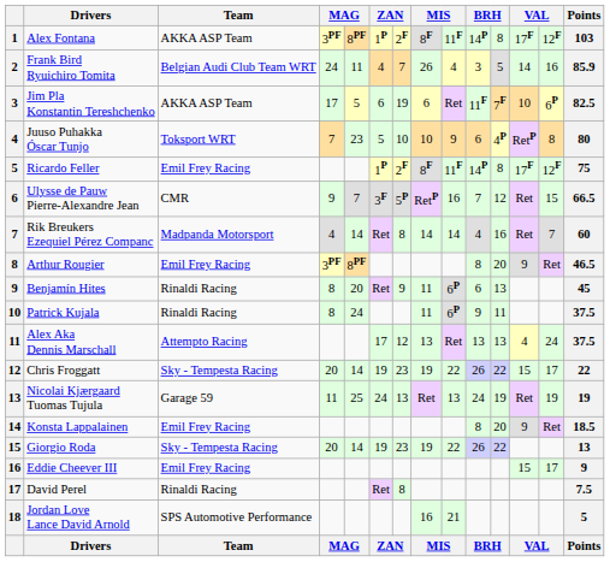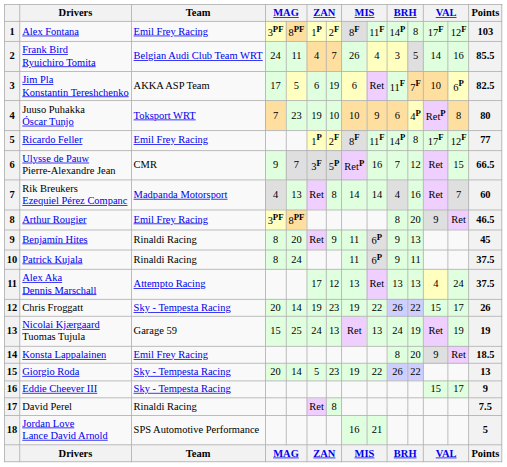 <table class="wikitable" style="font-size:85%; text-align:center;">
 <tr>
 <th></th>
 <th>Drivers</th>
 <th>Team</th>
 <th colspan=2><a href='#'>MAG</a><br></th>
 <th colspan=2><a href='#'>ZAN</a><br></th>
 <th colspan=2><a href='#'>MIS</a><br></th>
 <th colspan=2><a href='#'>BRH</a><br></th>
 <th colspan=2><a href='#'>VAL</a><br></th>
 <th>Points</th>
 </tr>
 <tr>
 <th>1</th>
 <td align=left> <a href='#'>Alex Fontana</a></td>
-<td align=left> AKKA ASP Team</td>
+<td align=left> <a href='#'>Emil Frey Racing</a></td>
 <td style="background:#ffffbf;">3<sup><strong>PF</strong></sup></td>
 <td style="background:#ffdf9f;">8<sup><strong>PF</strong></sup></td>
 <td style="background:#ffffbf;">1<sup><strong>P</strong></sup></td>
 <td style="background:#ffffbf;">2<sup><strong>F</strong></sup></td>
 <td style="background:#dfdfdf;">8<sup><strong>F</strong></sup></td>
 <td style="background:#dfffdf;">11<sup><strong>F</strong></sup></td>
 <td style="background:#dfffdf;">14<sup><strong>P</strong></sup></td>
 <td style="background:#dfffdf;">8</td>
 <td style="background:#dfffdf;">17<sup><strong>F</strong></sup></td>
 <td style="background:#dfffdf;">12<sup><strong>F</strong></sup></td>
 <th>103</th>
 </tr>
 <tr>
 <th>2</th>
 <td align=left> <a href='#'>Frank Bird</a><br> <a href='#'>Ryuichiro Tomita</a></td>
 <td align=left> <a href='#'>Belgian Audi Club Team WRT</a></td>
 <td style="background:#dfffdf;">24</td>
 <td style="background:#dfffdf;">11</td>
 <td style="background:#ffdf9f;">4</td>
 <td style="background:#ffdf9f;">7</td>
 <td style="background:#dfffdf;">26</td>
 <td style="background:#ffffbf;">4</td>
 <td style="background:#ffffbf;">3</td>
 <td style="background:#dfdfdf;">5</td>
 <td style="background:#dfffdf;">14</td>
 <td style="background:#dfffdf;">16</td>
-<th>85.9</th>
+<th>85.5</th>
 </tr>
 <tr>
 <th>3</th>
 <td align=left> <a href='#'>Jim Pla</a><br> <a href='#'>Konstantin Tereshchenko</a></td>
 <td align=left> AKKA ASP Team</td>
 <td style="background:#dfffdf;">17</td>
 <td style="background:#ffffbf;">5</td>
 <td style="background:#dfffdf;">6</td>
 <td style="background:#dfffdf;">19</td>
 <td style="background:#ffffbf;">6</td>
 <td style="background:#efcfff;">Ret</td>
 <td style="background:#dfffdf;">11<sup><strong>F</strong></sup></td>
 <td style="background:#ffdf9f;">7<sup><strong>F</strong></sup></td>
 <td style="background:#ffdf9f;">10</td>
 <td style="background:#ffffbf;">6<sup><strong>P</strong></sup></td>
 <th>82.5</th>
 </tr>
 <tr>
 <th>4</th>
 <td align=left> Juuso Puhakka<br> <a href='#'>Óscar Tunjo</a></td>
 <td align=left> <a href='#'>Toksport WRT</a></td>
 <td style="background:#ffdf9f;">7</td>
 <td style="background:#dfffdf;">23</td>
-<td style="background:#dfffdf;">5</td>
+<td style="background:#dfffdf;">19</td>
 <td style="background:#dfffdf;">10</td>
 <td style="background:#ffdf9f;">10</td>
 <td style="background:#ffdf9f;">9</td>
 <td style="background:#ffdf9f;">6</td>
 <td style="background:#ffffbf;">4<sup><strong>P</strong></sup></td>
 <td style="background:#efcfff;">Ret<sup><strong>P</strong></sup></td>
 <td style="background:#ffdf9f;">8</td>
 <th>80</th>
 </tr>
 <tr>
 <th>5</th>
 <td align=left> <a href='#'>Ricardo Feller</a></td>
 <td align=left> <a href='#'>Emil Frey Racing</a></td>
 <td></td>
 <td></td>
 <td style="background:#ffffbf;">1<sup><strong>P</strong></sup></td>
 <td style="background:#ffffbf;">2<sup><strong>F</strong></sup></td>
 <td style="background:#dfdfdf;">8<sup><strong>F</strong></sup></td>
 <td style="background:#dfffdf;">11<sup><strong>F</strong></sup></td>
 <td style="background:#dfffdf;">14<sup><strong>P</strong></sup></td>
 <td style="background:#dfffdf;">8</td>
 <td style="background:#dfffdf;">17<sup><strong>F</strong></sup></td>
 <td style="background:#dfffdf;">12<sup><strong>F</strong></sup></td>
-<th>75</th>
+<th>77</th>
 </tr>
 <tr>
 <th>6</th>
 <td align=left> <a href='#'>Ulysse de Pauw</a><br> Pierre-Alexandre Jean</td>
 <td align=left> CMR</td>
 <td style="background:#dfffdf;">9</td>
 <td style="background:#dfdfdf;">7</td>
 <td style="background:#dfdfdf;">3<sup><strong>F</strong></sup></td>
 <td style="background:#dfdfdf;">5<sup><strong>P</strong></sup></td>
 <td style="background:#efcfff;">Ret<sup><strong>P</strong></sup></td>
 <td style="background:#dfffdf;">16</td>
 <td style="background:#dfffdf;">7</td>
 <td style="background:#dfffdf;">12</td>
 <td style="background:#efcfff;">Ret</td>
 <td style="background:#dfffdf;">15</td>
 <th>66.5</th>
 </tr>
 <tr>
 <th>7</th>
 <td align=left> Rik Breukers<br> <a href='#'>Ezequiel Pérez Companc</a></td>
 <td align=left> <a href='#'>Madpanda Motorsport</a></td>
 <td style="background:#dfdfdf;">4</td>
-<td style="background:#dfffdf;">14</td>
+<td style="background:#dfffdf;">13</td>
 <td style="background:#efcfff;">Ret</td>
 <td style="background:#dfffdf;">8</td>
 <td style="background:#dfffdf;">14</td>
 <td style="background:#dfffdf;">14</td>
 <td style="background:#dfdfdf;">4</td>
 <td style="background:#dfffdf;">16</td>
 <td style="background:#efcfff;">Ret</td>
 <td style="background:#dfdfdf;">7</td>
 <th>60</th>
 </tr>
 <tr>
 <th>8</th>
 <td align=left> <a href='#'>Arthur Rougier</a></td>
 <td align=left> <a href='#'>Emil Frey Racing</a></td>
 <td style="background:#ffffbf;">3<sup><strong>PF</strong></sup></td>
 <td style="background:#ffdf9f;">8<sup><strong>PF</strong></sup></td>
 <td></td>
 <td></td>
 <td></td>
 <td></td>
 <td style="background:#dfffdf;">8</td>
 <td style="background:#dfffdf;">20</td>
 <td style="background:#dfdfdf;">9</td>
 <td style="background:#efcfff;">Ret</td>
 <th>46.5</th>
 </tr>
 <tr>
 <th>9</th>
 <td align=left> <a href='#'>Benjamín Hites</a></td>
 <td align=left> Rinaldi Racing</td>
 <td style="background:#dfffdf;">8</td>
 <td style="background:#dfffdf;">20</td>
 <td style="background:#efcfff;">Ret</td>
 <td style="background:#dfffdf;">9</td>
 <td style="background:#dfffdf;">11</td>
 <td style="background:#dfdfdf;">6<sup><strong>P</strong></sup></td>
-<td style="background:#dfffdf;">6</td>
+<td style="background:#dfffdf;">9</td>
 <td style="background:#dfffdf;">13</td>
 <td></td>
 <td></td>
 <th>45</th>
 </tr>
 <tr>
 <th>10</th>
 <td align=left> <a href='#'>Patrick Kujala</a></td>
 <td align=left> Rinaldi Racing</td>
 <td style="background:#dfffdf;">8</td>
 <td style="background:#dfffdf;">24</td>
 <td></td>
 <td></td>
 <td style="background:#dfffdf;">11</td>
 <td style="background:#dfdfdf;">6<sup><strong>P</strong></sup></td>
 <td style="background:#dfffdf;">9</td>
 <td style="background:#dfffdf;">11</td>
 <td></td>
 <td></td>
 <th>37.5</th>
 </tr>
 <tr>
 <th>11</th>
 <td align=left> <a href='#'>Alex Aka</a><br> <a href='#'>Dennis Marschall</a></td>
 <td align=left> <a href='#'>Attempto Racing</a></td>
 <td></td>
 <td></td>
 <td style="background:#dfffdf;">17</td>
 <td style="background:#dfffdf;">12</td>
 <td style="background:#dfffdf;">13</td>
 <td style="background:#efcfff;">Ret</td>
 <td style="background:#dfffdf;">13</td>
 <td style="background:#dfffdf;">13</td>
 <td style="background:#ffffbf;">4</td>
 <td style="background:#dfffdf;">24</td>
 <th>37.5</th>
 </tr>
 <tr>
 <th>12</th>
 <td align=left> Chris Froggatt</td>
 <td align=left> <a href='#'>Sky - Tempesta Racing</a></td>
 <td style="background:#dfffdf;">20</td>
 <td style="background:#dfffdf;">14</td>
 <td style="background:#dfffdf;">19</td>
 <td style="background:#dfffdf;">23</td>
 <td style="background:#dfffdf;">19</td>
 <td style="background:#dfffdf;">22</td>
 <td style="background:#cfcfff;">26</td>
 <td style="background:#cfcfff;">22</td>
 <td style="background:#dfffdf;">15</td>
 <td style="background:#dfffdf;">17</td>
-<th>22</th>
+<th>26</th>
 </tr>
 <tr>
 <th>13</th>
 <td align=left> <a href='#'>Nicolai Kjærgaard</a><br> Tuomas Tujula</td>
 <td align=left> Garage 59</td>
-<td style="background:#dfffdf;">11</td>
+<td style="background:#dfffdf;">15</td>
 <td style="background:#dfffdf;">25</td>
 <td style="background:#dfffdf;">24</td>
 <td style="background:#dfffdf;">13</td>
 <td style="background:#efcfff;">Ret</td>
 <td style="background:#dfffdf;">13</td>
 <td style="background:#dfffdf;">24</td>
 <td style="background:#dfffdf;">19</td>
 <td style="background:#efcfff;">Ret</td>
 <td style="background:#dfffdf;">19</td>
 <th>19</th>
 </tr>
 <tr>
 <th>14</th>
 <td align=left> <a href='#'>Konsta Lappalainen</a></td>
 <td align=left> <a href='#'>Emil Frey Racing</a></td>
 <td></td>
 <td></td>
 <td></td>
 <td></td>
 <td></td>
 <td></td>
 <td style="background:#dfffdf;">8</td>
 <td style="background:#dfffdf;">20</td>
 <td style="background:#dfdfdf;">9</td>
 <td style="background:#efcfff;">Ret</td>
 <th>18.5</th>
 </tr>
 <tr>
 <th>15</th>
 <td align=left> <a href='#'>Giorgio Roda</a></td>
 <td align=left> <a href='#'>Sky - Tempesta Racing</a></td>
 <td style="background:#dfffdf;">20</td>
 <td style="background:#dfffdf;">14</td>
-<td style="background:#dfffdf;">19</td>
+<td style="background:#dfffdf;">5</td>
 <td style="background:#dfffdf;">23</td>
 <td style="background:#dfffdf;">19</td>
 <td style="background:#dfffdf;">22</td>
 <td style="background:#cfcfff;">26</td>
 <td style="background:#cfcfff;">22</td>
 <td></td>
 <td></td>
 <th>13</th>
 </tr>
 <tr>
 <th>16</th>
 <td align=left> <a href='#'>Eddie Cheever III</a></td>
-<td align=left> <a href='#'>Emil Frey Racing</a></td>
+<td align=left> <a href='#'>Sky - Tempesta Racing</a></td>
 <td></td>
 <td></td>
 <td></td>
 <td></td>
 <td></td>
 <td></td>
 <td></td>
 <td></td>
 <td style="background:#dfffdf;">15</td>
 <td style="background:#dfffdf;">17</td>
 <th>9</th>
 </tr>
 <tr>
 <th>17</th>
 <td align=left> David Perel</td>
 <td align=left> Rinaldi Racing</td>
 <td></td>
 <td></td>
 <td style="background:#efcfff;">Ret</td>
 <td style="background:#dfffdf;">8</td>
 <td></td>
 <td></td>
 <td></td>
 <td></td>
 <td></td>
 <td></td>
 <th>7.5</th>
 </tr>
 <tr>
 <th>18</th>
 <td align=left> <a href='#'>Jordan Love</a><br> <a href='#'>Lance David Arnold</a></td>
 <td align=left> SPS Automotive Performance</td>
 <td></td>
 <td></td>
 <td></td>
 <td></td>
 <td style="background:#dfffdf;">16</td>
 <td style="background:#dfffdf;">21</td>
 <td></td>
 <td></td>
 <td></td>
 <td></td>
 <th>5</th>
 </tr>
 <tr>
 <th></th>
 <th>Drivers</th>
 <th>Team</th>
 <th colspan=2><a href='#'>MAG</a><br></th>
 <th colspan=2><a href='#'>ZAN</a><br></th>
 <th colspan=2><a href='#'>MIS</a><br></th>
 <th colspan=2><a href='#'>BRH</a><br></th>
 <th colspan=2><a href='#'>VAL</a><br></th>
 <th>Points</th>
 </tr>
 </table>
